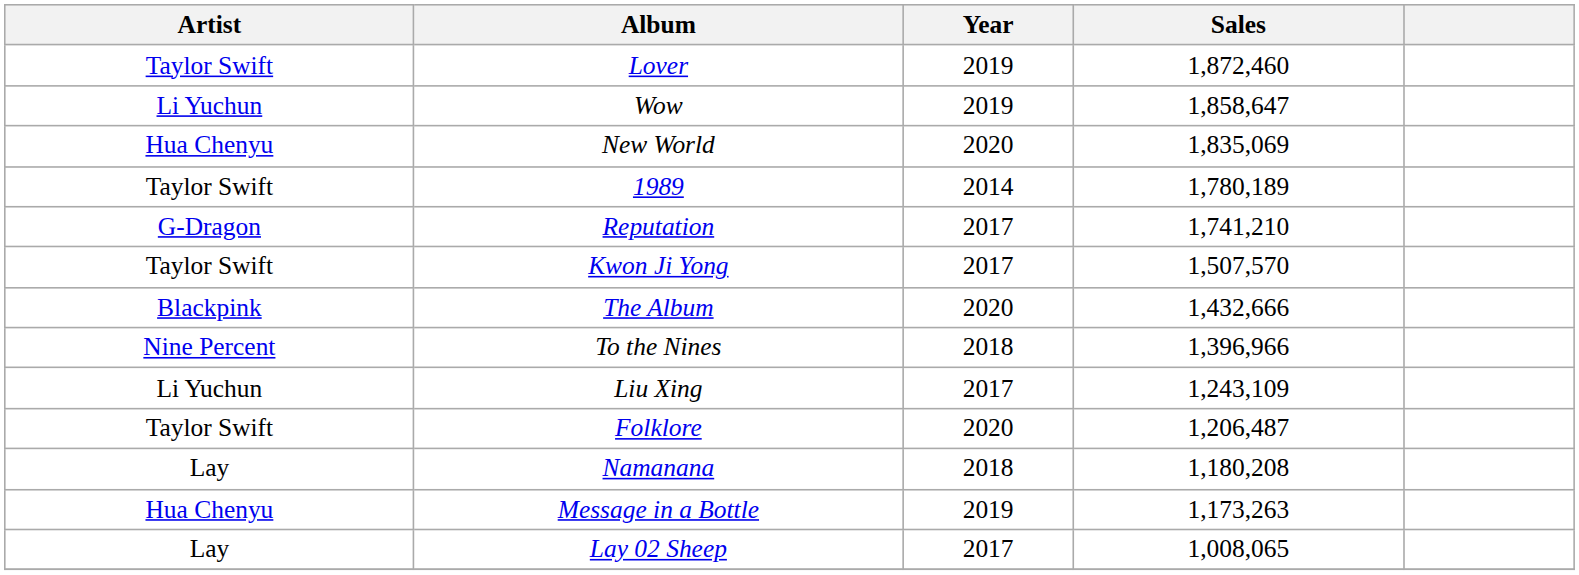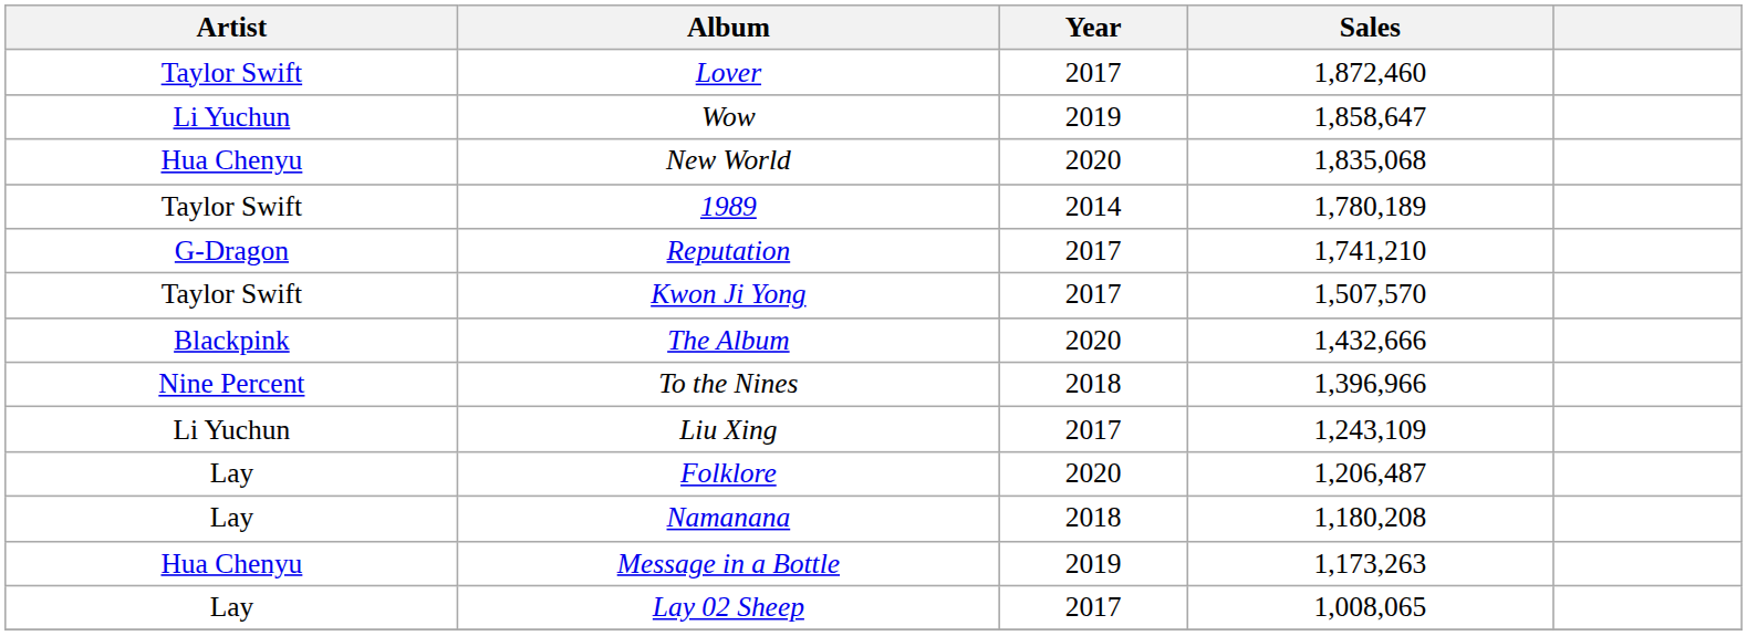 <table class="wikitable sortable" style="text-align:center; background:#FFFFFF;">
 <tr>
 <th width="250">Artist</th>
 <th width="300">Album</th>
 <th width="100">Year</th>
 <th width="200">Sales</th>
 <th class="unsortable" width="100"></th>
 </tr>
 <tr>
 <td><a href='#'>Taylor Swift</a></td>
 <td align="center"><em><a href='#'>Lover</a></em></td>
-<td align="center">2019</td>
+<td align="center">2017</td>
 <td align="center">1,872,460</td>
 <td align="center"></td>
 </tr>
 <tr>
 <td><a href='#'>Li Yuchun</a></td>
 <td align="center"><em>Wow</em></td>
 <td align="center">2019</td>
 <td align="center">1,858,647</td>
 <td align="center"></td>
 </tr>
 <tr>
 <td><a href='#'>Hua Chenyu</a></td>
 <td align="center"><em>New World</em></td>
 <td align="center">2020</td>
-<td align="center">1,835,069</td>
+<td align="center">1,835,068</td>
 <td align="center"></td>
 </tr>
 <tr>
 <td>Taylor Swift</td>
 <td align="center"><em><a href='#'>1989</a></em></td>
 <td align="center">2014</td>
 <td align="center">1,780,189</td>
 <td align="center"></td>
 </tr>
 <tr>
 <td><a href='#'>G-Dragon</a></td>
 <td align="center"><em><a href='#'>Reputation</a></em></td>
 <td align="center">2017</td>
 <td align="center">1,741,210</td>
 <td align="center"></td>
 </tr>
 <tr>
 <td>Taylor Swift</td>
 <td align="center"><em><a href='#'>Kwon Ji Yong</a></em></td>
 <td align="center">2017</td>
 <td align="center">1,507,570</td>
 <td align="center"></td>
 </tr>
 <tr>
 <td><a href='#'>Blackpink</a></td>
 <td align="center"><em><a href='#'>The Album</a></em></td>
 <td align="center">2020</td>
 <td align="center">1,432,666</td>
 <td align="center"></td>
 </tr>
 <tr>
 <td><a href='#'>Nine Percent</a></td>
 <td align="center"><em>To the Nines</em></td>
 <td align="center">2018</td>
 <td align="center">1,396,966</td>
 <td align="center"></td>
 </tr>
 <tr>
 <td>Li Yuchun</td>
 <td align="center"><em>Liu Xing</em></td>
 <td align="center">2017</td>
 <td align="center">1,243,109</td>
 <td align="center"></td>
 </tr>
 <tr>
-<td>Taylor Swift</td>
+<td>Lay</td>
 <td align="center"><em><a href='#'>Folklore</a></em></td>
 <td align="center">2020</td>
 <td align="center">1,206,487</td>
 <td align="center"></td>
 </tr>
 <tr>
 <td>Lay</td>
 <td align="center"><em><a href='#'>Namanana</a></em></td>
 <td align="center">2018</td>
 <td align="center">1,180,208</td>
 <td align="center"></td>
 </tr>
 <tr>
 <td><a href='#'>Hua Chenyu</a></td>
 <td align="center"><em><a href='#'>Message in a Bottle</a></em></td>
 <td align="center">2019</td>
 <td align="center">1,173,263</td>
 <td align="center"></td>
 </tr>
 <tr>
 <td>Lay</td>
 <td align="center"><em><a href='#'>Lay 02 Sheep</a></em></td>
 <td align="center">2017</td>
 <td align="center">1,008,065</td>
 <td align="center"></td>
 </tr>
 <tr>
 </tr>
 </table>
